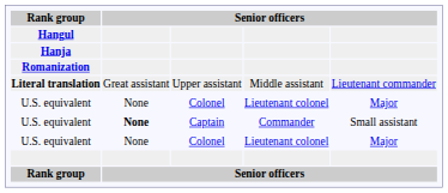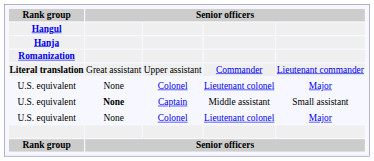 <table style="border:1px solid #8888aa; background-color:#f7f8ff; padding:5px; font-size:95%; margin: 0px 12px 12px 0px; text-align:center;">
 <tr style="background-color:#CCCCCC;">
 <th>Rank group</th>
 <th colspan=4>Senior officers</th>
 </tr>
 <tr style="background:#efefef;">
 <th><a href='#'>Hangul</a></th>
 <td></td>
 <td></td>
 <td></td>
 <td></td>
 </tr>
 <tr style="background:#efefef;">
 <th><a href='#'>Hanja</a></th>
 <td></td>
 <td></td>
 <td></td>
 <td></td>
 </tr>
 <tr style="background:#efefef;">
 <th><a href='#'>Romanization</a></th>
 <td></td>
 <td></td>
 <td></td>
 <td></td>
 </tr>
 <tr style="background:#efefef;">
 <th>Literal translation</th>
 <td>Great assistant</td>
 <td>Upper assistant</td>
-<td>Middle assistant</td>
+<td><a href='#'>Commander</a></td>
 <td><a href='#'>Lieutenant commander</a></td>
 </tr>
 <tr>
 <td><strong></strong></td>
 <td></td>
 <td></td>
 <td></td>
 <td></td>
 </tr>
 <tr>
 <td>U.S. equivalent</td>
 <td>None</td>
 <td><a href='#'>Colonel</a></td>
 <td><a href='#'>Lieutenant colonel</a></td>
 <td><a href='#'>Major</a></td>
 </tr>
 <tr>
 <td><strong></strong></td>
 <td></td>
 <td></td>
 <td></td>
 <td></td>
 </tr>
 <tr>
 <td>U.S. equivalent</td>
 <td><strong>None</strong></td>
 <td><a href='#'>Captain</a></td>
-<td><a href='#'>Commander</a></td>
+<td>Middle assistant</td>
 <td>Small assistant</td>
 </tr>
 <tr>
 <td><strong></strong></td>
 <td></td>
 <td></td>
 <td></td>
 <td></td>
 </tr>
 <tr>
 <td>U.S. equivalent</td>
 <td>None</td>
 <td><a href='#'>Colonel</a></td>
 <td><a href='#'>Lieutenant colonel</a></td>
 <td><a href='#'>Major</a></td>
 </tr>
 <tr style="background:#efefef;">
 <th></th>
 <td><br></td>
 <td><br></td>
 <td><br></td>
 <td><br></td>
 </tr>
 <tr style="background-color:#CCCCCC;">
 <th>Rank group</th>
 <th colspan=4>Senior officers</th>
 </tr>
 </table>
